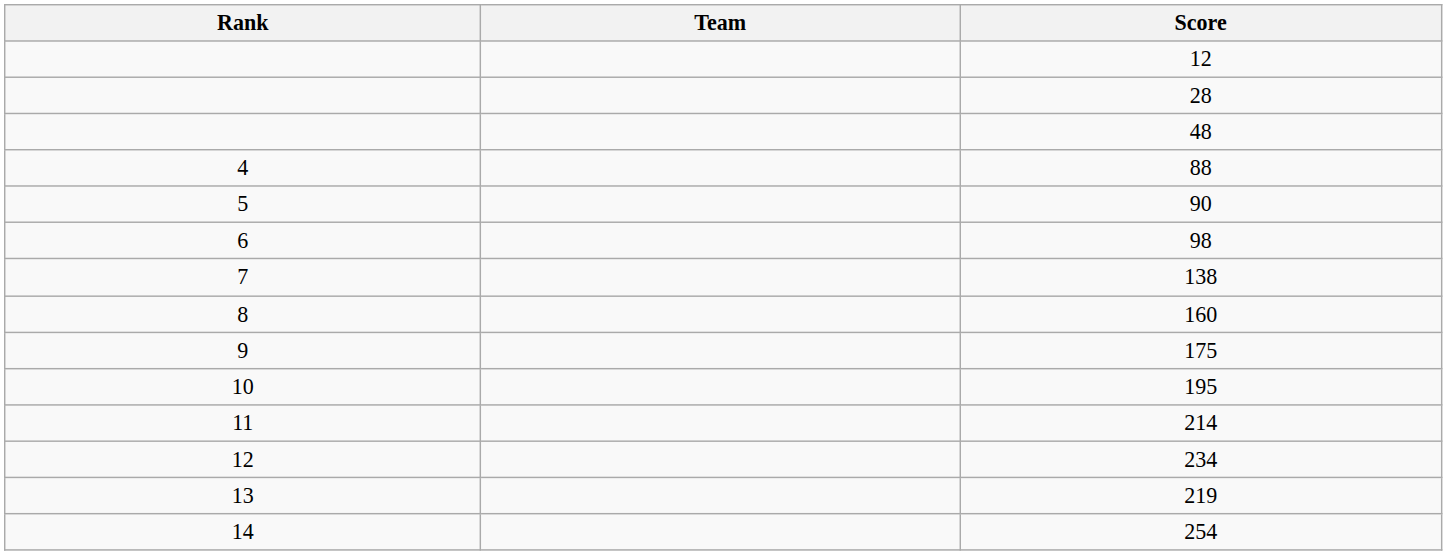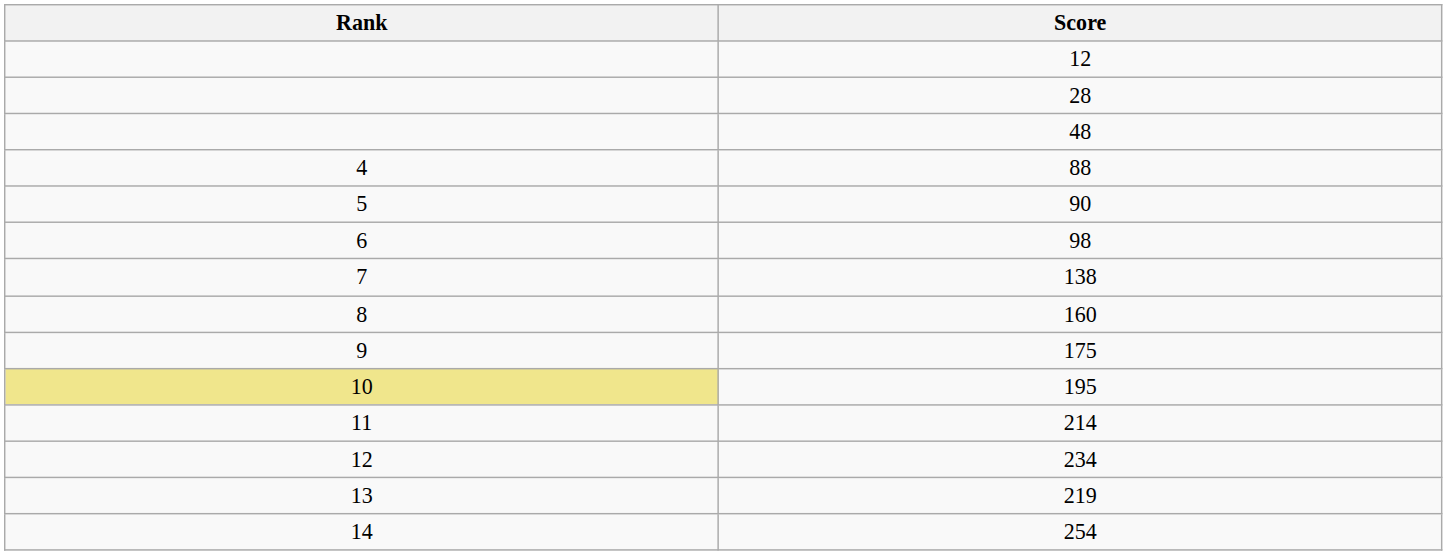 <table class="wikitable sortable" style=" text-align:center; font-size:95%;" width="50%">
 <tr>
 <th>Rank</th>
-<th>Team</th>
 <th>Score</th>
 </tr>
 <tr>
 <td align=center></td>
-<td align=left></td>
 <td>12</td>
 </tr>
 <tr>
 <td align=center></td>
-<td align=left></td>
 <td>28</td>
 </tr>
 <tr>
 <td align=center></td>
-<td align=left></td>
 <td>48</td>
 </tr>
 <tr>
 <td>4</td>
-<td align=left></td>
 <td>88</td>
 </tr>
 <tr>
 <td>5</td>
-<td align=left></td>
 <td>90</td>
 </tr>
 <tr>
 <td>6</td>
-<td align=left></td>
 <td>98</td>
 </tr>
 <tr>
 <td>7</td>
-<td align=left></td>
 <td>138</td>
 </tr>
 <tr>
 <td>8</td>
-<td align=left></td>
 <td>160</td>
 </tr>
 <tr>
 <td>9</td>
-<td align=left></td>
 <td>175</td>
 </tr>
 <tr>
-<td>10</td>
-<td align=left></td>
+<td style="background: khaki;">10</td>
 <td>195</td>
 </tr>
 <tr>
 <td>11</td>
-<td align=left></td>
 <td>214</td>
 </tr>
 <tr>
 <td>12</td>
-<td align=left></td>
 <td>234</td>
 </tr>
 <tr>
 <td>13</td>
-<td align=left></td>
 <td>219</td>
 </tr>
 <tr>
 <td>14</td>
-<td align=left></td>
 <td>254</td>
 </tr>
 </table>
